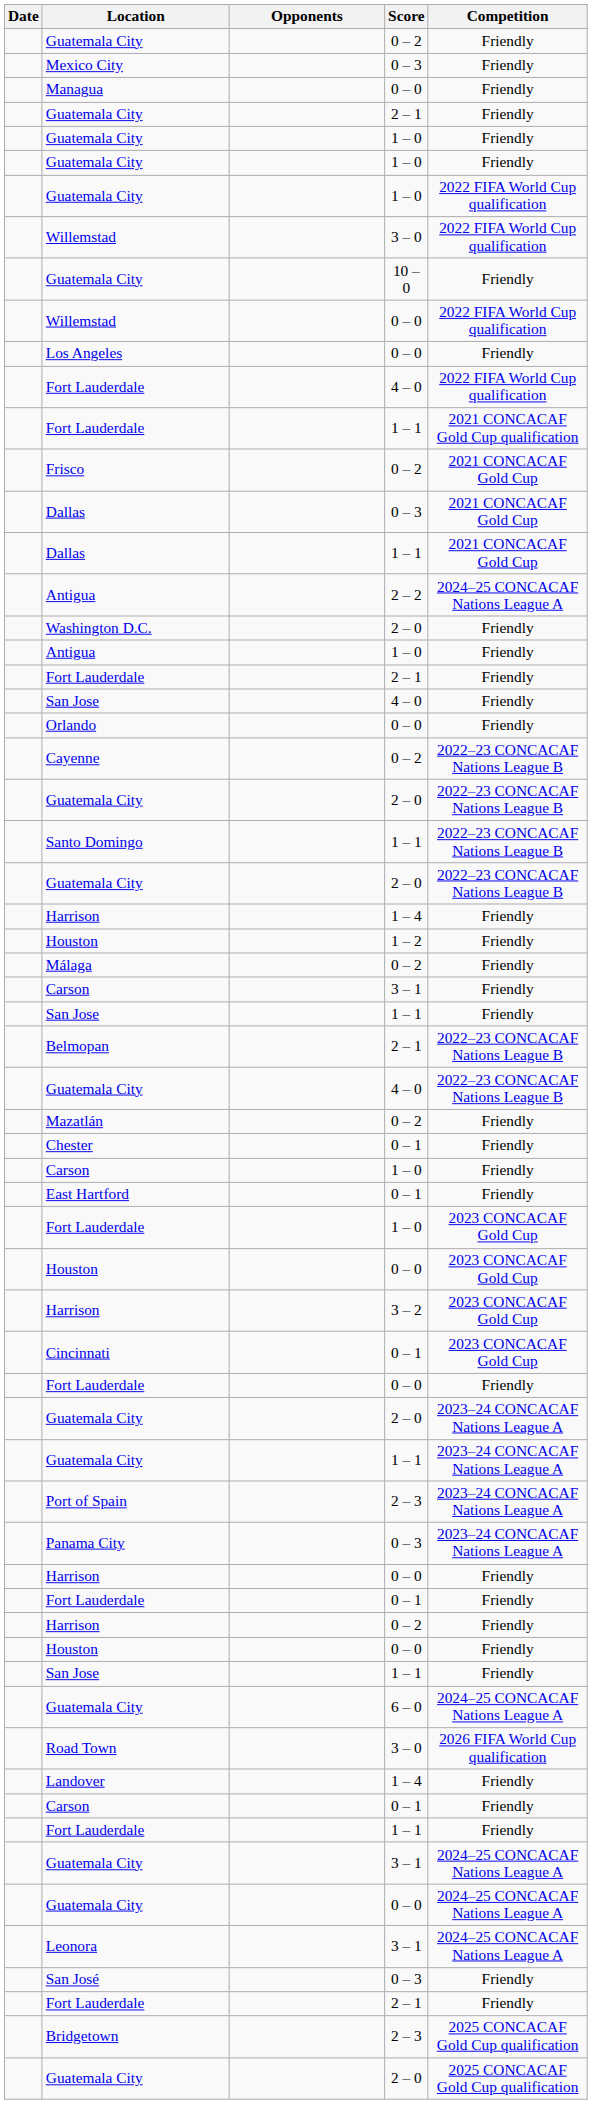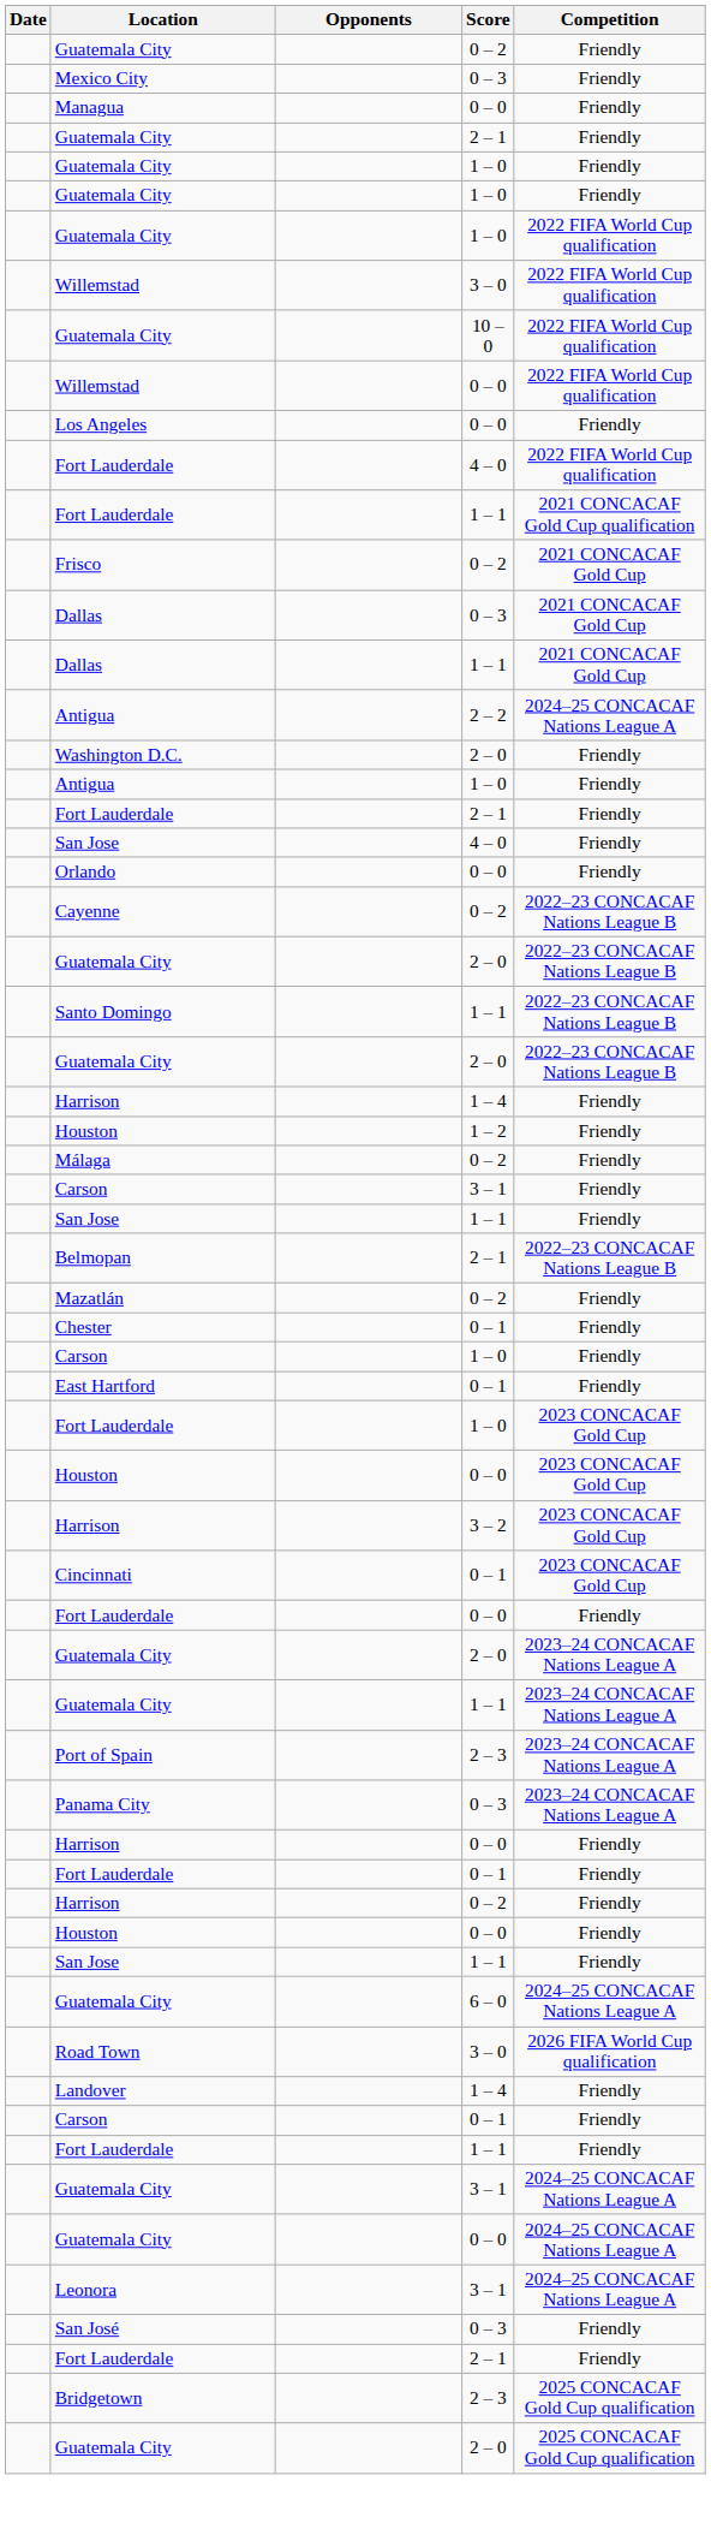 <table class="wikitable sortable" style="text-align:center">
 <tr>
 <th>Date</th>
 <th style="width:15em">Location</th>
 <th style="width:12em">Opponents</th>
 <th class="unsortable">Score</th>
 <th style="width:12em">Competition</th>
 </tr>
 <tr>
 <td></td>
 <td align="left"> <a href='#'>Guatemala City</a></td>
 <td></td>
 <td>0 – 2</td>
 <td>Friendly</td>
 </tr>
 <tr>
 <td></td>
 <td align="left"> <a href='#'>Mexico City</a></td>
 <td></td>
 <td>0 – 3</td>
 <td>Friendly</td>
 </tr>
 <tr>
 <td></td>
 <td align="left"> <a href='#'>Managua</a></td>
 <td></td>
 <td>0 – 0</td>
 <td>Friendly</td>
 </tr>
 <tr>
 <td></td>
 <td align="left"> <a href='#'>Guatemala City</a></td>
 <td></td>
 <td>2 – 1</td>
 <td>Friendly</td>
 </tr>
 <tr>
 <td></td>
 <td align="left"> <a href='#'>Guatemala City</a></td>
 <td></td>
 <td>1 – 0</td>
 <td>Friendly</td>
 </tr>
 <tr>
 <td></td>
 <td align="left"> <a href='#'>Guatemala City</a></td>
 <td></td>
 <td>1 – 0</td>
 <td>Friendly</td>
 </tr>
 <tr>
 <td></td>
 <td align="left"> <a href='#'>Guatemala City</a></td>
 <td></td>
 <td>1 – 0</td>
 <td><a href='#'>2022 FIFA World Cup qualification</a></td>
 </tr>
 <tr>
 <td></td>
 <td align="left"> <a href='#'>Willemstad</a></td>
 <td></td>
 <td>3 – 0</td>
 <td><a href='#'>2022 FIFA World Cup qualification</a></td>
 </tr>
 <tr>
 <td></td>
 <td align="left"> <a href='#'>Guatemala City</a></td>
 <td></td>
 <td>10 – 0</td>
-<td>Friendly</td>
+<td><a href='#'>2022 FIFA World Cup qualification</a></td>
 </tr>
 <tr>
 <td></td>
 <td align="left"> <a href='#'>Willemstad</a></td>
 <td></td>
 <td>0 – 0</td>
 <td><a href='#'>2022 FIFA World Cup qualification</a></td>
 </tr>
 <tr>
 <td></td>
 <td align="left"> <a href='#'>Los Angeles</a></td>
 <td></td>
 <td>0 – 0</td>
 <td>Friendly</td>
 </tr>
 <tr>
 <td></td>
 <td align="left"> <a href='#'>Fort Lauderdale</a></td>
 <td></td>
 <td>4 – 0</td>
 <td><a href='#'>2022 FIFA World Cup qualification</a></td>
 </tr>
 <tr>
 <td></td>
 <td align="left"> <a href='#'>Fort Lauderdale</a></td>
 <td></td>
 <td>1 – 1</td>
 <td><a href='#'>2021 CONCACAF Gold Cup qualification</a></td>
 </tr>
 <tr>
 <td></td>
 <td align="left"> <a href='#'>Frisco</a></td>
 <td></td>
 <td>0 – 2</td>
 <td><a href='#'>2021 CONCACAF Gold Cup</a></td>
 </tr>
 <tr>
 <td></td>
 <td align="left"> <a href='#'>Dallas</a></td>
 <td></td>
 <td>0 – 3</td>
 <td><a href='#'>2021 CONCACAF Gold Cup</a></td>
 </tr>
 <tr>
 <td></td>
 <td align="left"> <a href='#'>Dallas</a></td>
 <td></td>
 <td>1 – 1</td>
 <td><a href='#'>2021 CONCACAF Gold Cup</a></td>
 </tr>
 <tr>
 <td></td>
 <td align="left"> <a href='#'>Antigua</a></td>
 <td></td>
 <td>2 – 2</td>
 <td><a href='#'>2024–25 CONCACAF Nations League A</a></td>
 </tr>
 <tr>
 <td></td>
 <td align="left"> <a href='#'>Washington D.C.</a></td>
 <td></td>
 <td>2 – 0</td>
 <td>Friendly</td>
 </tr>
 <tr>
 <td></td>
 <td align="left"> <a href='#'>Antigua</a></td>
 <td></td>
 <td>1 – 0</td>
 <td>Friendly</td>
 </tr>
 <tr>
 <td></td>
 <td align="left"> <a href='#'>Fort Lauderdale</a></td>
 <td></td>
 <td>2 – 1</td>
 <td>Friendly</td>
 </tr>
 <tr>
 <td></td>
 <td align="left"> <a href='#'>San Jose</a></td>
 <td></td>
 <td>4 – 0</td>
 <td>Friendly</td>
 </tr>
 <tr>
 <td></td>
 <td align="left"> <a href='#'>Orlando</a></td>
 <td></td>
 <td>0 – 0</td>
 <td>Friendly</td>
 </tr>
 <tr>
 <td></td>
 <td align="left"> <a href='#'>Cayenne</a></td>
 <td></td>
 <td>0 – 2</td>
 <td><a href='#'>2022–23 CONCACAF Nations League B</a></td>
 </tr>
 <tr>
 <td></td>
 <td align="left"> <a href='#'>Guatemala City</a></td>
 <td></td>
 <td>2 – 0</td>
 <td><a href='#'>2022–23 CONCACAF Nations League B</a></td>
 </tr>
 <tr>
 <td></td>
 <td align="left"> <a href='#'>Santo Domingo</a></td>
 <td></td>
 <td>1 – 1</td>
 <td><a href='#'>2022–23 CONCACAF Nations League B</a></td>
 </tr>
 <tr>
 <td></td>
 <td align="left"> <a href='#'>Guatemala City</a></td>
 <td></td>
 <td>2 – 0</td>
 <td><a href='#'>2022–23 CONCACAF Nations League B</a></td>
 </tr>
 <tr>
 <td></td>
 <td align="left"> <a href='#'>Harrison</a></td>
 <td></td>
 <td>1 – 4</td>
 <td>Friendly</td>
 </tr>
 <tr>
 <td></td>
 <td align="left"> <a href='#'>Houston</a></td>
 <td></td>
 <td>1 – 2</td>
 <td>Friendly</td>
 </tr>
 <tr>
 <td></td>
 <td align="left"> <a href='#'>Málaga</a></td>
 <td></td>
 <td>0 – 2</td>
 <td>Friendly</td>
 </tr>
 <tr>
 <td></td>
 <td align="left"> <a href='#'>Carson</a></td>
 <td></td>
 <td>3 – 1</td>
 <td>Friendly</td>
 </tr>
 <tr>
 <td></td>
 <td align="left"> <a href='#'>San Jose</a></td>
 <td></td>
 <td>1 – 1</td>
 <td>Friendly</td>
 </tr>
 <tr>
 <td></td>
 <td align="left"> <a href='#'>Belmopan</a></td>
 <td></td>
 <td>2 – 1</td>
-<td><a href='#'>2022–23 CONCACAF Nations League B</a></td>
-</tr>
-<tr>
-<td></td>
-<td align="left"> <a href='#'>Guatemala City</a></td>
-<td></td>
-<td>4 – 0</td>
 <td><a href='#'>2022–23 CONCACAF Nations League B</a></td>
 </tr>
 <tr>
 <td></td>
 <td align="left"> <a href='#'>Mazatlán</a></td>
 <td></td>
 <td>0 – 2</td>
 <td>Friendly</td>
 </tr>
 <tr>
 <td></td>
 <td align="left"> <a href='#'>Chester</a></td>
 <td></td>
 <td>0 – 1</td>
 <td>Friendly</td>
 </tr>
 <tr>
 <td></td>
 <td align="left"> <a href='#'>Carson</a></td>
 <td></td>
 <td>1 – 0</td>
 <td>Friendly</td>
 </tr>
 <tr>
 <td></td>
 <td align="left"> <a href='#'>East Hartford</a></td>
 <td></td>
 <td>0 – 1</td>
 <td>Friendly</td>
 </tr>
 <tr>
 <td></td>
 <td align="left"> <a href='#'>Fort Lauderdale</a></td>
 <td></td>
 <td>1 – 0</td>
 <td><a href='#'>2023 CONCACAF Gold Cup</a></td>
 </tr>
 <tr>
 <td></td>
 <td align="left"> <a href='#'>Houston</a></td>
 <td></td>
 <td>0 – 0</td>
 <td><a href='#'>2023 CONCACAF Gold Cup</a></td>
 </tr>
 <tr>
 <td></td>
 <td align="left"> <a href='#'>Harrison</a></td>
 <td></td>
 <td>3 – 2</td>
 <td><a href='#'>2023 CONCACAF Gold Cup</a></td>
 </tr>
 <tr>
 <td></td>
 <td align="left"> <a href='#'>Cincinnati</a></td>
 <td></td>
 <td>0 – 1</td>
 <td><a href='#'>2023 CONCACAF Gold Cup</a></td>
 </tr>
 <tr>
 <td></td>
 <td align="left"> <a href='#'>Fort Lauderdale</a></td>
 <td></td>
 <td>0 – 0</td>
 <td>Friendly</td>
 </tr>
 <tr>
 <td></td>
 <td align="left"> <a href='#'>Guatemala City</a></td>
 <td></td>
 <td>2 – 0</td>
 <td><a href='#'>2023–24 CONCACAF Nations League A</a></td>
 </tr>
 <tr>
 <td></td>
 <td align="left"> <a href='#'>Guatemala City</a></td>
 <td></td>
 <td>1 – 1</td>
 <td><a href='#'>2023–24 CONCACAF Nations League A</a></td>
 </tr>
 <tr>
 <td></td>
 <td align="left"> <a href='#'>Port of Spain</a></td>
 <td></td>
 <td>2 – 3</td>
 <td><a href='#'>2023–24 CONCACAF Nations League A</a></td>
 </tr>
 <tr>
 <td></td>
 <td align="left"> <a href='#'>Panama City</a></td>
 <td></td>
 <td>0 – 3</td>
 <td><a href='#'>2023–24 CONCACAF Nations League A</a></td>
 </tr>
 <tr>
 <td></td>
 <td align="left"> <a href='#'>Harrison</a></td>
 <td></td>
 <td>0 – 0</td>
 <td>Friendly</td>
 </tr>
 <tr>
 <td></td>
 <td align="left"> <a href='#'>Fort Lauderdale</a></td>
 <td></td>
 <td>0 – 1</td>
 <td>Friendly</td>
 </tr>
 <tr>
 <td></td>
 <td align="left"> <a href='#'>Harrison</a></td>
 <td></td>
 <td>0 – 2</td>
 <td>Friendly</td>
 </tr>
 <tr>
 <td></td>
 <td align="left"> <a href='#'>Houston</a></td>
 <td></td>
 <td>0 – 0</td>
 <td>Friendly</td>
 </tr>
 <tr>
 <td></td>
 <td align="left"> <a href='#'>San Jose</a></td>
 <td></td>
 <td>1 – 1</td>
 <td>Friendly</td>
 </tr>
 <tr>
 <td></td>
 <td align="left"> <a href='#'>Guatemala City</a></td>
 <td></td>
 <td>6 – 0</td>
 <td><a href='#'>2024–25 CONCACAF Nations League A</a></td>
 </tr>
 <tr>
 <td></td>
 <td align="left"> <a href='#'>Road Town</a></td>
 <td></td>
 <td>3 – 0</td>
 <td><a href='#'>2026 FIFA World Cup qualification</a></td>
 </tr>
 <tr>
 <td></td>
 <td align="left"> <a href='#'>Landover</a></td>
 <td></td>
 <td>1 – 4</td>
 <td>Friendly</td>
 </tr>
 <tr>
 <td></td>
 <td align="left"> <a href='#'>Carson</a></td>
 <td></td>
 <td>0 – 1</td>
 <td>Friendly</td>
 </tr>
 <tr>
 <td></td>
 <td align="left"> <a href='#'>Fort Lauderdale</a></td>
 <td></td>
 <td>1 – 1</td>
 <td>Friendly</td>
 </tr>
 <tr>
 <td></td>
 <td align="left"> <a href='#'>Guatemala City</a></td>
 <td></td>
 <td>3 – 1</td>
 <td><a href='#'>2024–25 CONCACAF Nations League A</a></td>
 </tr>
 <tr>
 <td></td>
 <td align="left"> <a href='#'>Guatemala City</a></td>
 <td></td>
 <td>0 – 0</td>
 <td><a href='#'>2024–25 CONCACAF Nations League A</a></td>
 </tr>
 <tr>
 <td></td>
 <td align="left"> <a href='#'>Leonora</a></td>
 <td></td>
 <td>3 – 1</td>
 <td><a href='#'>2024–25 CONCACAF Nations League A</a></td>
 </tr>
 <tr>
 <td></td>
 <td align="left"> <a href='#'>San José</a></td>
 <td></td>
 <td>0 – 3</td>
 <td>Friendly</td>
 </tr>
 <tr>
 <td></td>
 <td align="left"> <a href='#'>Fort Lauderdale</a></td>
 <td></td>
 <td>2 – 1</td>
 <td>Friendly</td>
 </tr>
 <tr>
 <td></td>
 <td align="left"> <a href='#'>Bridgetown</a></td>
 <td></td>
 <td>2 – 3</td>
 <td><a href='#'>2025 CONCACAF Gold Cup qualification</a></td>
 </tr>
 <tr>
 <td></td>
 <td align="left"> <a href='#'>Guatemala City</a></td>
 <td></td>
 <td>2 – 0</td>
 <td><a href='#'>2025 CONCACAF Gold Cup qualification</a></td>
 </tr>
 </table>
